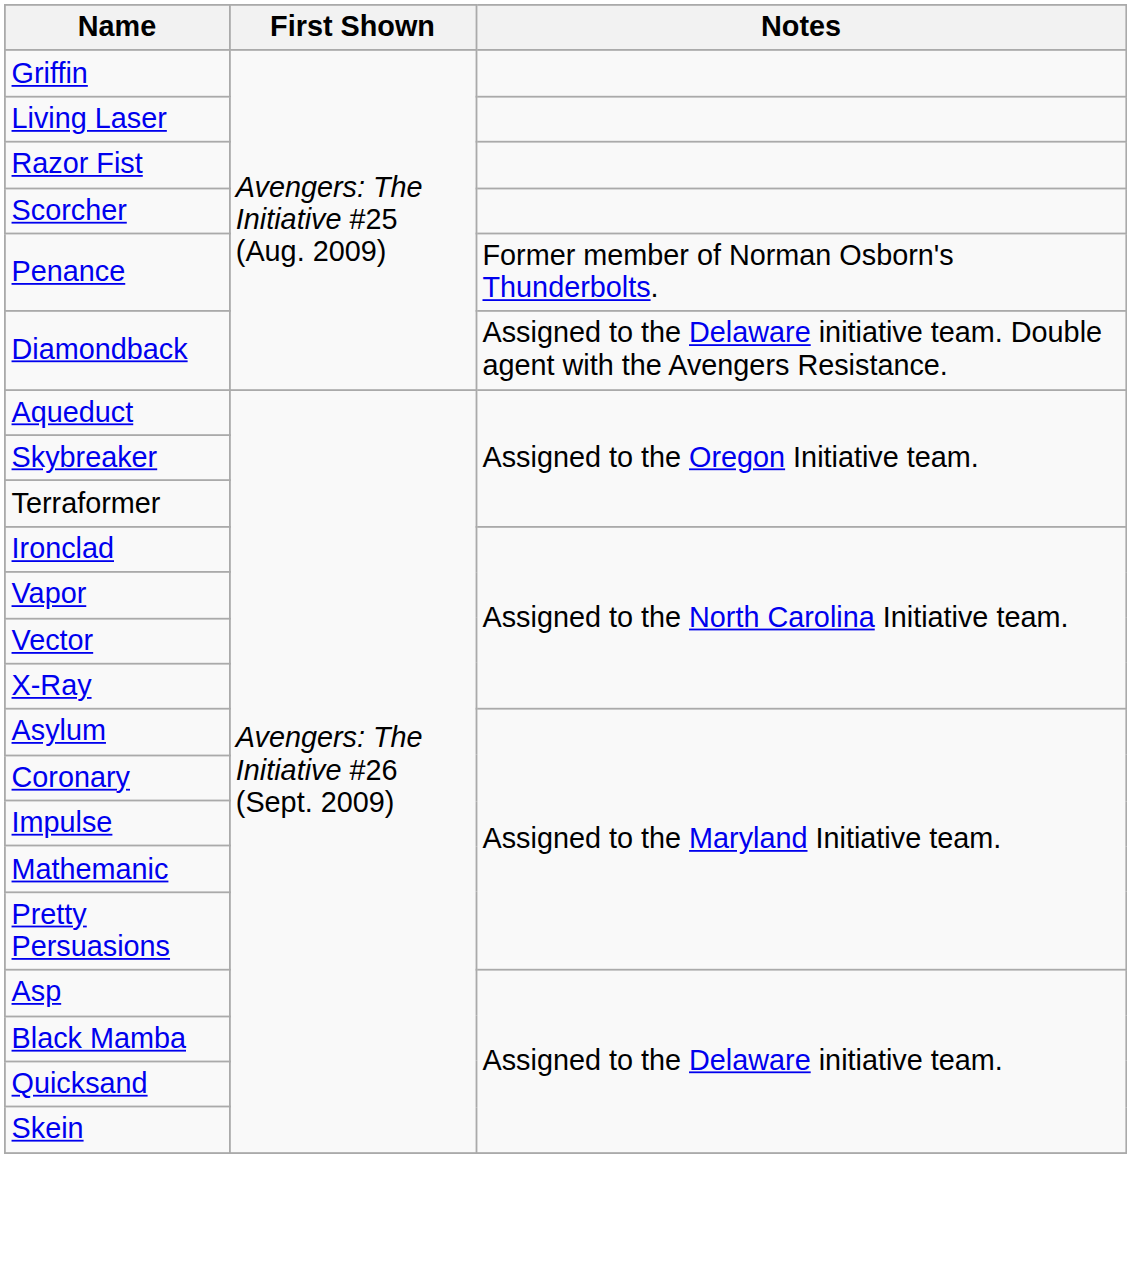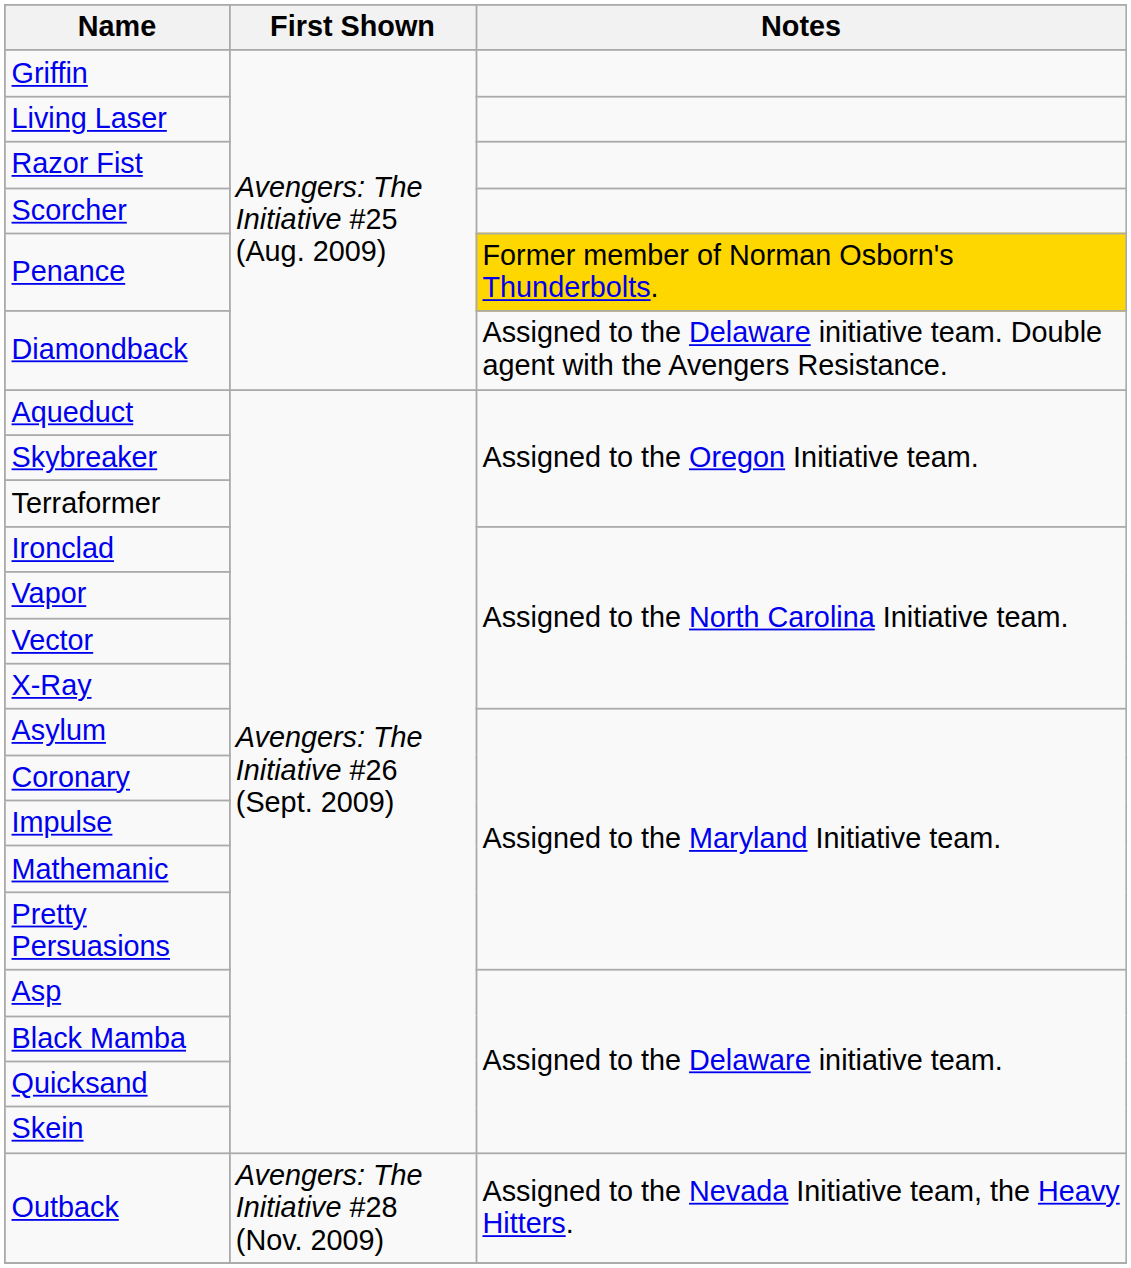 <table class="wikitable" width=100%>
 <tr>
 <th width=20%>Name</th>
 <th width=22%>First Shown</th>
 <th>Notes</th>
 </tr>
 <tr>
 <td><a href='#'>Griffin</a></td>
 <td rowspan="6"><em>Avengers: The Initiative</em> #25 (Aug. 2009)</td>
 <td></td>
 </tr>
 <tr>
 <td><a href='#'>Living Laser</a></td>
 <td></td>
 </tr>
 <tr>
 <td><a href='#'>Razor Fist</a></td>
 <td></td>
 </tr>
 <tr>
 <td><a href='#'>Scorcher</a></td>
 <td></td>
 </tr>
 <tr>
 <td><a href='#'>Penance</a></td>
-<td>Former member of Norman Osborn's <a href='#'>Thunderbolts</a>.</td>
+<td style="background: gold;">Former member of Norman Osborn's <a href='#'>Thunderbolts</a>.</td>
 </tr>
 <tr>
 <td><a href='#'>Diamondback</a></td>
 <td>Assigned to the <a href='#'>Delaware</a> initiative team. Double agent with the Avengers Resistance.</td>
 </tr>
 <tr>
 <td><a href='#'>Aqueduct</a></td>
 <td rowspan="16"><em>Avengers: The Initiative</em> #26 (Sept. 2009)</td>
 <td rowspan="3">Assigned to the <a href='#'>Oregon</a> Initiative team.</td>
 </tr>
 <tr>
 <td><a href='#'>Skybreaker</a></td>
 </tr>
 <tr>
 <td>Terraformer</td>
 </tr>
 <tr>
 <td><a href='#'>Ironclad</a></td>
 <td rowspan="4">Assigned to the <a href='#'>North Carolina</a> Initiative team.</td>
 </tr>
 <tr>
 <td><a href='#'>Vapor</a></td>
 </tr>
 <tr>
 <td><a href='#'>Vector</a></td>
 </tr>
 <tr>
 <td><a href='#'>X-Ray</a></td>
 </tr>
 <tr>
 <td><a href='#'>Asylum</a></td>
 <td rowspan="5">Assigned to the <a href='#'>Maryland</a> Initiative team.</td>
 </tr>
 <tr>
 <td><a href='#'>Coronary</a></td>
 </tr>
 <tr>
 <td><a href='#'>Impulse</a></td>
 </tr>
 <tr>
 <td><a href='#'>Mathemanic</a></td>
 </tr>
 <tr>
 <td><a href='#'>Pretty Persuasions</a></td>
 </tr>
 <tr>
 <td><a href='#'>Asp</a></td>
 <td rowspan="4">Assigned to the <a href='#'>Delaware</a> initiative team.</td>
 </tr>
 <tr>
 <td><a href='#'>Black Mamba</a></td>
 </tr>
 <tr>
 <td><a href='#'>Quicksand</a></td>
 </tr>
 <tr>
 <td><a href='#'>Skein</a></td>
 </tr>
 <tr>
+<td><a href='#'>Outback</a></td>
+<td><em>Avengers: The Initiative</em> #28 (Nov. 2009)</td>
+<td>Assigned to the <a href='#'>Nevada</a> Initiative team, the <a href='#'>Heavy Hitters</a>.</td>
+</tr>
+<tr>
 </tr>
 </table>
